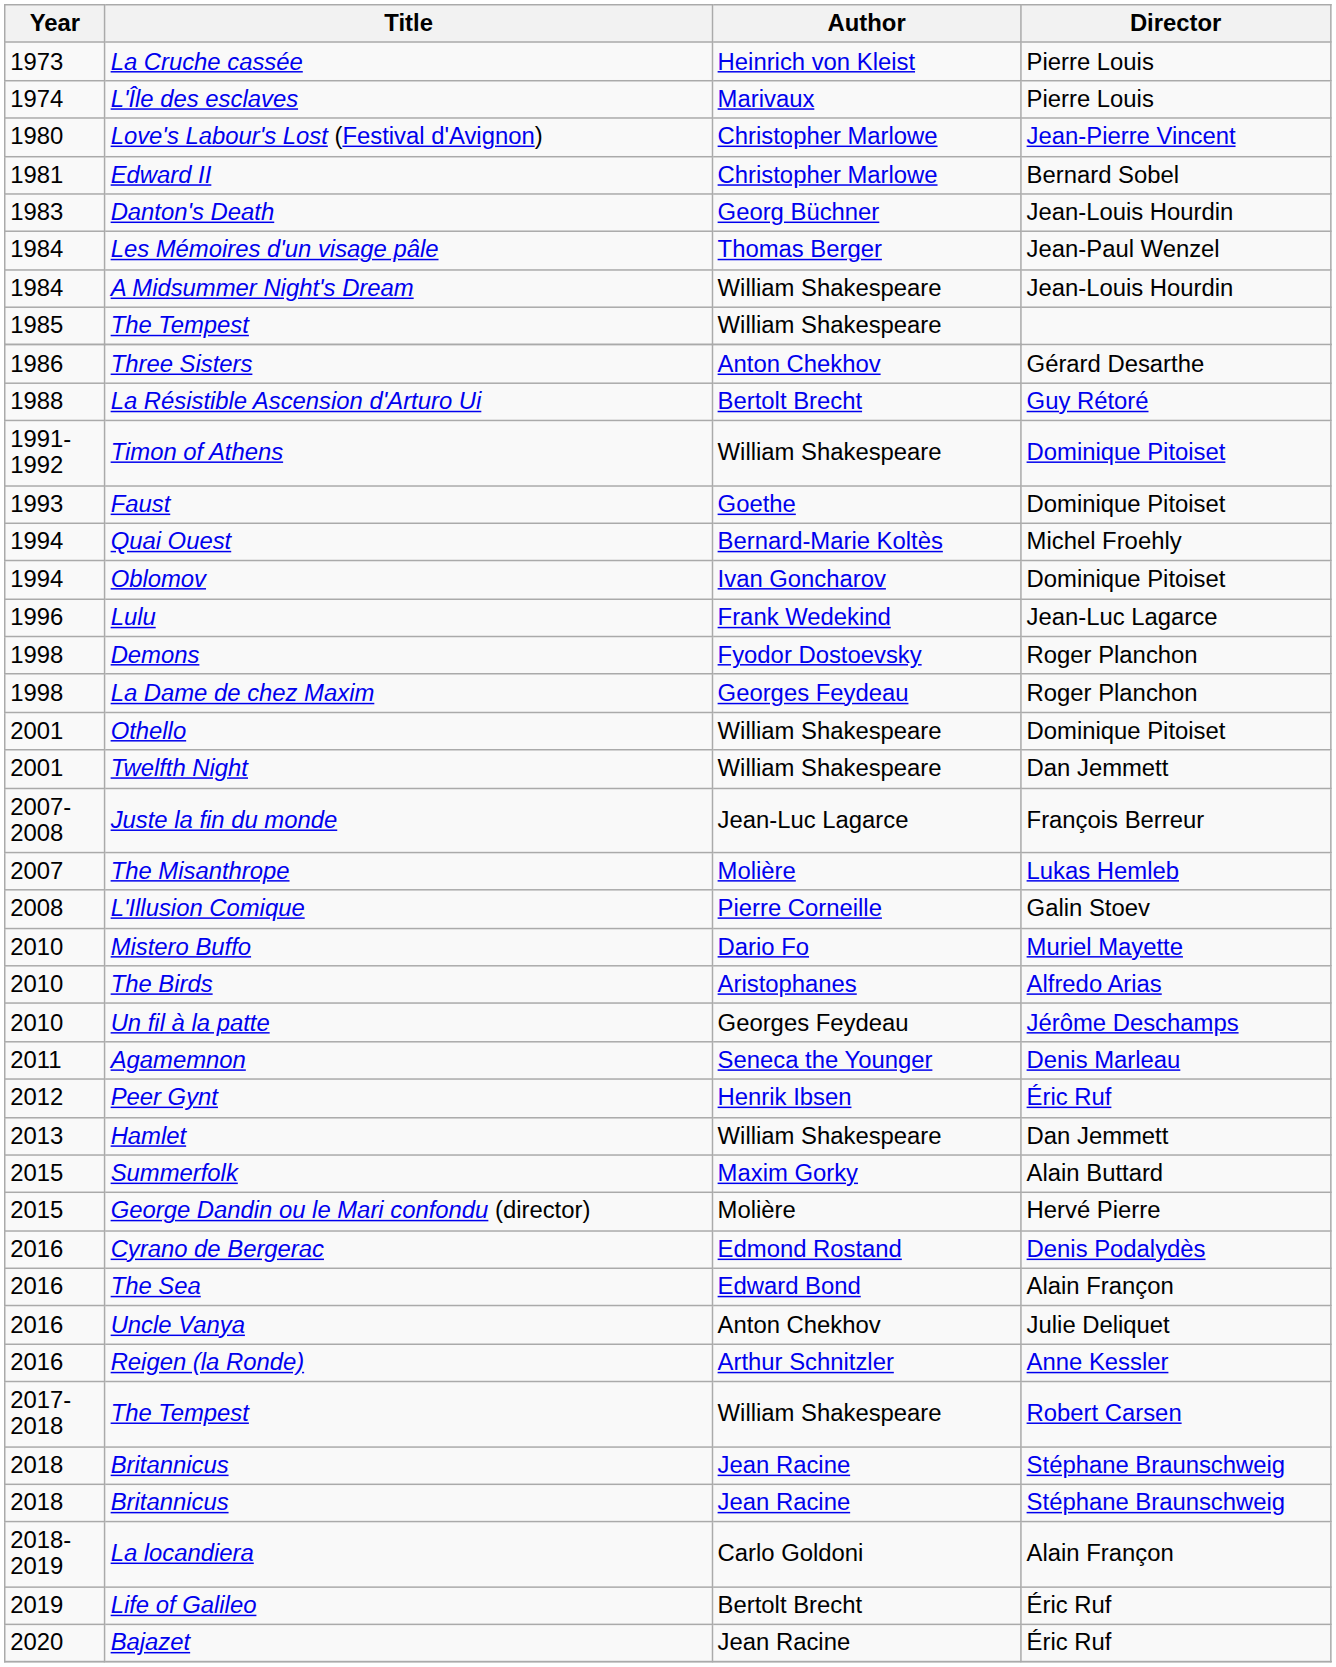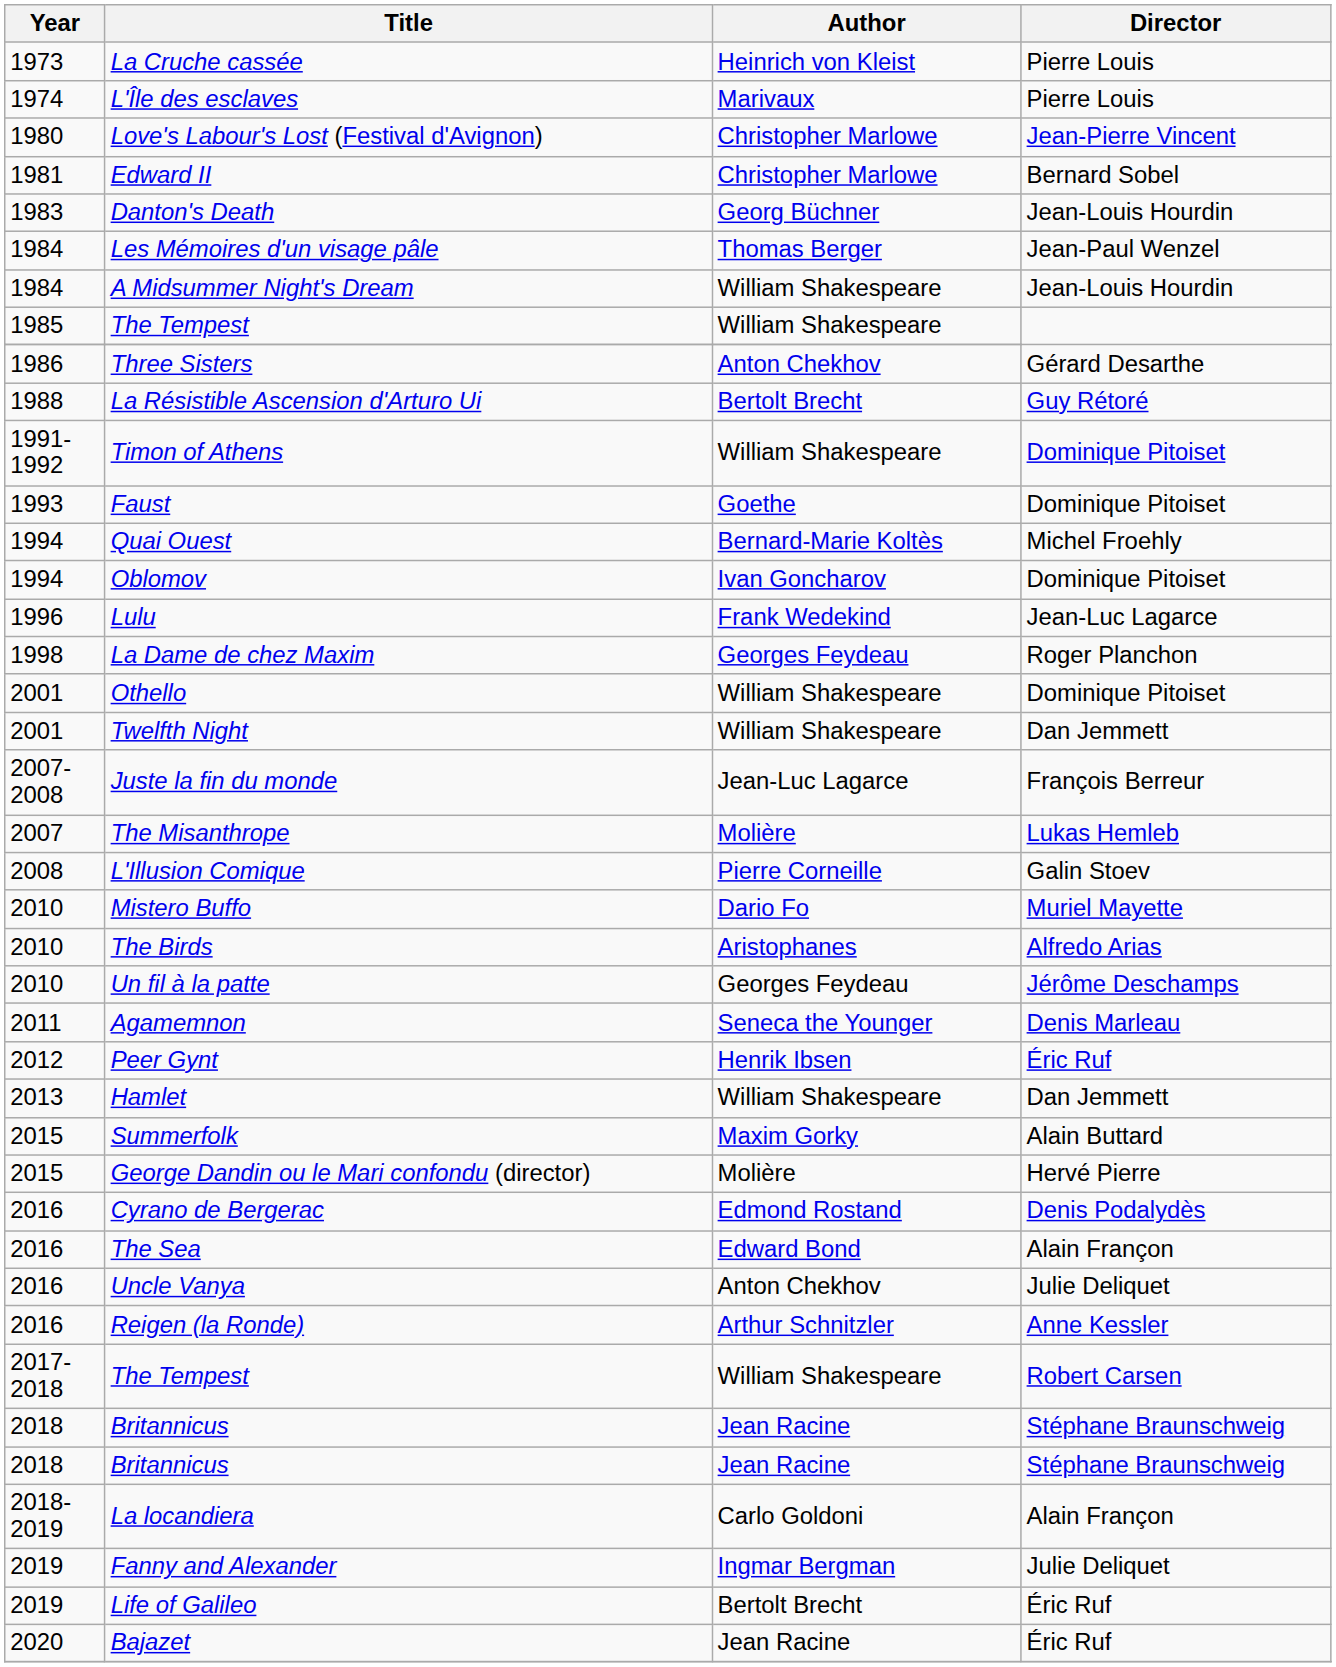 <table class="wikitable">
 <tr>
 <th width=60>Year</th>
 <th width=400>Title</th>
 <th width=200>Author</th>
 <th width=200>Director</th>
 </tr>
 <tr>
 <td>1973</td>
 <td><em><a href='#'>La Cruche cassée</a></em></td>
 <td><a href='#'>Heinrich von Kleist</a></td>
 <td>Pierre Louis</td>
 </tr>
 <tr>
 <td>1974</td>
 <td><em><a href='#'>L'Île des esclaves</a></em></td>
 <td><a href='#'>Marivaux</a></td>
 <td>Pierre Louis</td>
 </tr>
 <tr>
 <td>1980</td>
 <td><em><a href='#'>Love's Labour's Lost</a></em> (<a href='#'>Festival d'Avignon</a>)</td>
 <td><a href='#'>Christopher Marlowe</a></td>
 <td><a href='#'>Jean-Pierre Vincent</a></td>
 </tr>
 <tr>
 <td>1981</td>
 <td><em><a href='#'>Edward II</a></em></td>
 <td><a href='#'>Christopher Marlowe</a></td>
 <td>Bernard Sobel</td>
 </tr>
 <tr>
 <td>1983</td>
 <td><em><a href='#'>Danton's Death</a></em></td>
 <td><a href='#'>Georg Büchner</a></td>
 <td>Jean-Louis Hourdin</td>
 </tr>
 <tr>
 <td>1984</td>
 <td><em><a href='#'>Les Mémoires d'un visage pâle</a></em></td>
 <td><a href='#'>Thomas Berger</a></td>
 <td>Jean-Paul Wenzel</td>
 </tr>
 <tr>
 <td>1984</td>
 <td><em><a href='#'>A Midsummer Night's Dream</a></em></td>
 <td>William Shakespeare</td>
 <td>Jean-Louis Hourdin</td>
 </tr>
 <tr>
 <td>1985</td>
 <td><em><a href='#'>The Tempest</a></em></td>
 <td>William Shakespeare</td>
 </tr>
 <tr>
 </tr>
 <tr>
 <td>1986</td>
 <td><em><a href='#'>Three Sisters</a></em></td>
 <td><a href='#'>Anton Chekhov</a></td>
 <td>Gérard Desarthe</td>
 </tr>
 <tr>
 <td>1988</td>
 <td><em><a href='#'>La Résistible Ascension d'Arturo Ui</a></em></td>
 <td><a href='#'>Bertolt Brecht</a></td>
 <td><a href='#'>Guy Rétoré</a></td>
 </tr>
 <tr>
 <td>1991-1992</td>
 <td><em><a href='#'>Timon of Athens</a></em></td>
 <td>William Shakespeare</td>
 <td><a href='#'>Dominique Pitoiset</a></td>
 </tr>
 <tr>
 <td>1993</td>
 <td><em><a href='#'>Faust</a></em></td>
 <td><a href='#'>Goethe</a></td>
 <td>Dominique Pitoiset</td>
 </tr>
 <tr>
 <td>1994</td>
 <td><em><a href='#'>Quai Ouest</a></em></td>
 <td><a href='#'>Bernard-Marie Koltès</a></td>
 <td>Michel Froehly</td>
 </tr>
 <tr>
 <td>1994</td>
 <td><em><a href='#'>Oblomov</a></em></td>
 <td><a href='#'>Ivan Goncharov</a></td>
 <td>Dominique Pitoiset</td>
 </tr>
 <tr>
 <td>1996</td>
 <td><em><a href='#'>Lulu</a></em></td>
 <td><a href='#'>Frank Wedekind</a></td>
 <td>Jean-Luc Lagarce</td>
-</tr>
-<tr>
-<td>1998</td>
-<td><em><a href='#'>Demons</a></em></td>
-<td><a href='#'>Fyodor Dostoevsky</a></td>
-<td>Roger Planchon</td>
 </tr>
 <tr>
 <td>1998</td>
 <td><em><a href='#'>La Dame de chez Maxim</a></em></td>
 <td><a href='#'>Georges Feydeau</a></td>
 <td>Roger Planchon</td>
 </tr>
 <tr>
 <td>2001</td>
 <td><em><a href='#'>Othello</a></em></td>
 <td>William Shakespeare</td>
 <td>Dominique Pitoiset</td>
 </tr>
 <tr>
 <td>2001</td>
 <td><em><a href='#'>Twelfth Night</a></em></td>
 <td>William Shakespeare</td>
 <td>Dan Jemmett</td>
 </tr>
 <tr>
 <td>2007-2008</td>
 <td><em><a href='#'>Juste la fin du monde</a></em></td>
 <td>Jean-Luc Lagarce</td>
 <td>François Berreur</td>
 </tr>
 <tr>
 <td>2007</td>
 <td><em><a href='#'>The Misanthrope</a></em></td>
 <td><a href='#'>Molière</a></td>
 <td><a href='#'>Lukas Hemleb</a></td>
 </tr>
 <tr>
 <td>2008</td>
 <td><em><a href='#'>L'Illusion Comique</a></em></td>
 <td><a href='#'>Pierre Corneille</a></td>
 <td>Galin Stoev</td>
 </tr>
 <tr>
 <td>2010</td>
 <td><em><a href='#'>Mistero Buffo</a></em></td>
 <td><a href='#'>Dario Fo</a></td>
 <td><a href='#'>Muriel Mayette</a></td>
 </tr>
 <tr>
 <td>2010</td>
 <td><em><a href='#'>The Birds</a></em></td>
 <td><a href='#'>Aristophanes</a></td>
 <td><a href='#'>Alfredo Arias</a></td>
 </tr>
 <tr>
 <td>2010</td>
 <td><em><a href='#'>Un fil à la patte</a></em></td>
 <td>Georges Feydeau</td>
 <td><a href='#'>Jérôme Deschamps</a></td>
 </tr>
 <tr>
 <td>2011</td>
 <td><em><a href='#'>Agamemnon</a></em></td>
 <td><a href='#'>Seneca the Younger</a></td>
 <td><a href='#'>Denis Marleau</a></td>
 </tr>
 <tr>
 <td>2012</td>
 <td><em><a href='#'>Peer Gynt</a></em></td>
 <td><a href='#'>Henrik Ibsen</a></td>
 <td><a href='#'>Éric Ruf</a></td>
 </tr>
 <tr>
 <td>2013</td>
 <td><em><a href='#'>Hamlet</a></em></td>
 <td>William Shakespeare</td>
 <td>Dan Jemmett</td>
 </tr>
 <tr>
 <td>2015</td>
 <td><em><a href='#'>Summerfolk</a></em></td>
 <td><a href='#'>Maxim Gorky</a></td>
 <td>Alain Buttard</td>
 </tr>
 <tr>
 <td>2015</td>
 <td><em><a href='#'>George Dandin ou le Mari confondu</a></em> (director)</td>
 <td>Molière</td>
 <td>Hervé Pierre</td>
 </tr>
 <tr>
 <td>2016</td>
 <td><em><a href='#'>Cyrano de Bergerac</a></em></td>
 <td><a href='#'>Edmond Rostand</a></td>
 <td><a href='#'>Denis Podalydès</a></td>
 </tr>
 <tr>
 <td>2016</td>
 <td><em><a href='#'>The Sea</a></em></td>
 <td><a href='#'>Edward Bond</a></td>
 <td>Alain Françon</td>
 </tr>
 <tr>
 <td>2016</td>
 <td><em><a href='#'>Uncle Vanya</a></em></td>
 <td>Anton Chekhov</td>
 <td>Julie Deliquet</td>
 </tr>
 <tr>
 <td>2016</td>
 <td><em><a href='#'>Reigen (la Ronde)</a></em></td>
 <td><a href='#'>Arthur Schnitzler</a></td>
 <td><a href='#'>Anne Kessler</a></td>
 </tr>
 <tr>
 <td>2017-2018</td>
 <td><em><a href='#'>The Tempest</a></em></td>
 <td>William Shakespeare</td>
 <td><a href='#'>Robert Carsen</a></td>
 </tr>
 <tr>
 <td>2018</td>
 <td><em><a href='#'>Britannicus</a></em></td>
 <td><a href='#'>Jean Racine</a></td>
 <td><a href='#'>Stéphane Braunschweig</a></td>
 </tr>
 <tr>
 <td>2018</td>
 <td><em><a href='#'>Britannicus</a></em></td>
 <td><a href='#'>Jean Racine</a></td>
 <td><a href='#'>Stéphane Braunschweig</a></td>
 </tr>
 <tr>
 <td>2018-2019</td>
 <td><em><a href='#'>La locandiera</a></em></td>
 <td>Carlo Goldoni</td>
 <td>Alain Françon</td>
 </tr>
 <tr>
 <td>2019</td>
+<td><em><a href='#'>Fanny and Alexander</a></em></td>
+<td><a href='#'>Ingmar Bergman</a></td>
+<td>Julie Deliquet</td>
+</tr>
+<tr>
+<td>2019</td>
 <td><em><a href='#'>Life of Galileo</a></em></td>
 <td>Bertolt Brecht</td>
 <td>Éric Ruf</td>
 </tr>
 <tr>
 <td>2020</td>
 <td><em><a href='#'>Bajazet</a></em></td>
 <td>Jean Racine</td>
 <td>Éric Ruf</td>
 </tr>
 <tr>
 </tr>
 </table>
